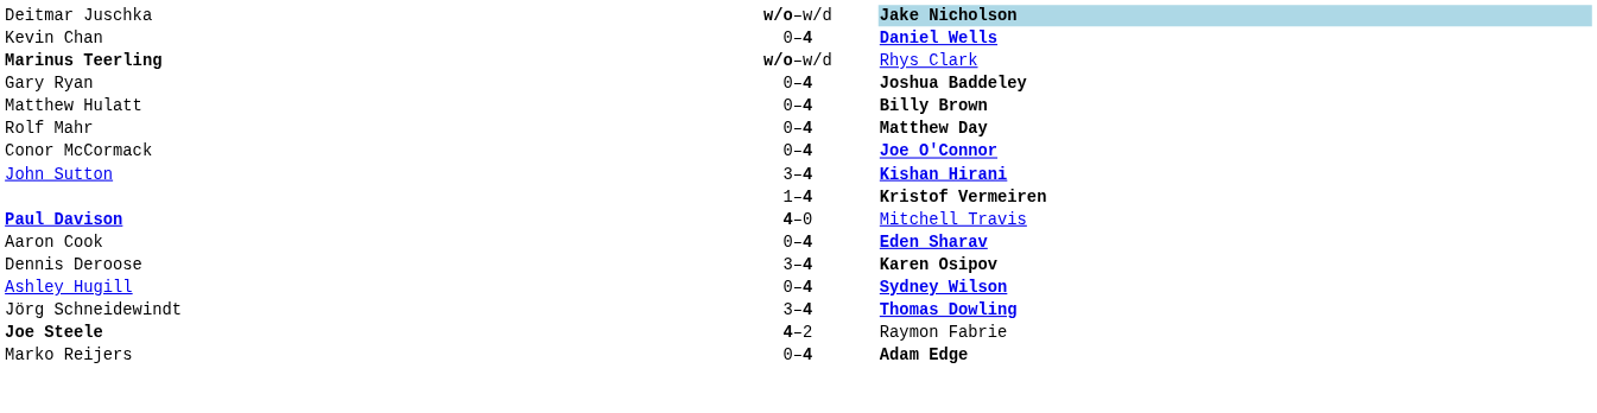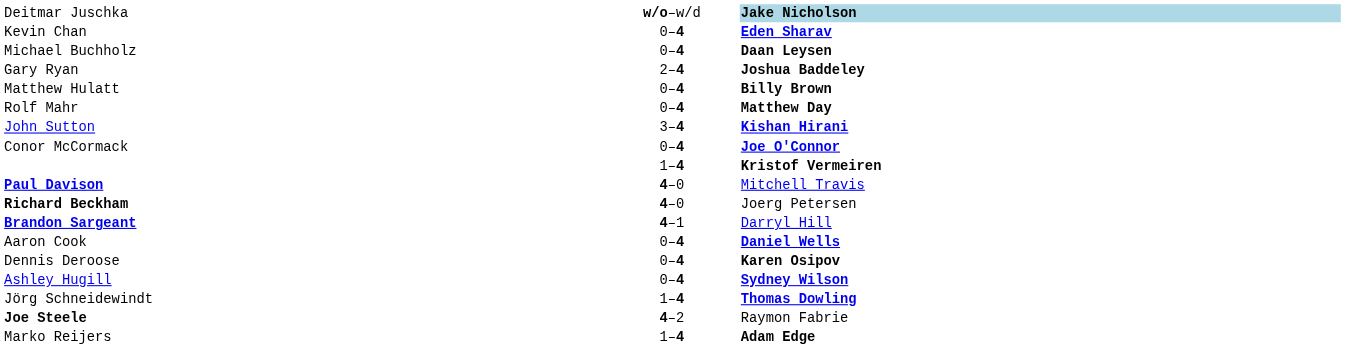 <table width="100%" cellspacing="1">
 <tr>
 <th width=45%></th>
 <th width=10%></th>
 <th width=45%></th>
 </tr>
 <tr>
 <td> Deitmar Juschka</td>
 <td align="center"><strong>w/o</strong>–w/d</td>
 <td style="background: lightblue;"> <strong>Jake Nicholson</strong></td>
 </tr>
 <tr>
 <td> Kevin Chan</td>
 <td align="center">0–<strong>4</strong></td>
-<td> <strong><a href='#'>Daniel Wells</a></strong></td>
+<td> <strong><a href='#'>Eden Sharav</a></strong></td>
 </tr>
 <tr>
-<td> <strong>Marinus Teerling</strong></td>
-<td align="center"><strong>w/o</strong>–w/d</td>
-<td> <a href='#'>Rhys Clark</a></td>
+<td> Michael Buchholz</td>
+<td align="center">0–<strong>4</strong></td>
+<td> <strong>Daan Leysen</strong></td>
 </tr>
 <tr>
 <td> Gary Ryan</td>
-<td align="center">0–<strong>4</strong></td>
+<td align="center">2–<strong>4</strong></td>
 <td> <strong>Joshua Baddeley</strong></td>
 </tr>
 <tr>
 <td> Matthew Hulatt</td>
 <td align="center">0–<strong>4</strong></td>
 <td> <strong>Billy Brown</strong></td>
 </tr>
 <tr>
 <td> Rolf Mahr</td>
 <td align="center">0–<strong>4</strong></td>
 <td> <strong>Matthew Day</strong></td>
 </tr>
 <tr>
+<td> <a href='#'>John Sutton</a></td>
+<td align="center">3–<strong>4</strong></td>
+<td> <strong><a href='#'>Kishan Hirani</a></strong></td>
+</tr>
+<tr>
 <td> Conor McCormack</td>
 <td align="center">0–<strong>4</strong></td>
 <td> <strong><a href='#'>Joe O'Connor</a></strong></td>
-</tr>
-<tr>
-<td> <a href='#'>John Sutton</a></td>
-<td align="center">3–<strong>4</strong></td>
-<td> <strong><a href='#'>Kishan Hirani</a></strong></td>
 </tr>
 <tr>
 <td></td>
 <td align="center">1–<strong>4</strong></td>
 <td> <strong>Kristof Vermeiren</strong></td>
 </tr>
 <tr>
 <td> <strong><a href='#'>Paul Davison</a></strong></td>
 <td align="center"><strong>4</strong>–0</td>
 <td> <a href='#'>Mitchell Travis</a></td>
 </tr>
 <tr>
+<td> <strong>Richard Beckham</strong></td>
+<td align="center"><strong>4</strong>–0</td>
+<td> Joerg Petersen</td>
+</tr>
+<tr>
+<td> <strong><a href='#'>Brandon Sargeant</a></strong></td>
+<td align="center"><strong>4</strong>–1</td>
+<td> <a href='#'>Darryl Hill</a></td>
+</tr>
+<tr>
 <td> Aaron Cook</td>
 <td align="center">0–<strong>4</strong></td>
-<td> <strong><a href='#'>Eden Sharav</a></strong></td>
+<td> <strong><a href='#'>Daniel Wells</a></strong></td>
 </tr>
 <tr>
 <td> Dennis Deroose</td>
-<td align="center">3–<strong>4</strong></td>
+<td align="center">0–<strong>4</strong></td>
 <td> <strong>Karen Osipov</strong></td>
 </tr>
 <tr>
 <td> <a href='#'>Ashley Hugill</a></td>
 <td align="center">0–<strong>4</strong></td>
 <td> <strong><a href='#'>Sydney Wilson</a></strong></td>
 </tr>
 <tr>
 <td> Jörg Schneidewindt</td>
-<td align="center">3–<strong>4</strong></td>
+<td align="center">1–<strong>4</strong></td>
 <td> <strong><a href='#'>Thomas Dowling</a></strong></td>
 </tr>
 <tr>
 <td> <strong>Joe Steele</strong></td>
 <td align="center"><strong>4</strong>–2</td>
 <td> Raymon Fabrie</td>
 </tr>
 <tr>
 <td> Marko Reijers</td>
-<td align="center">0–<strong>4</strong></td>
+<td align="center">1–<strong>4</strong></td>
 <td> <strong>Adam Edge</strong></td>
 </tr>
 </table>
